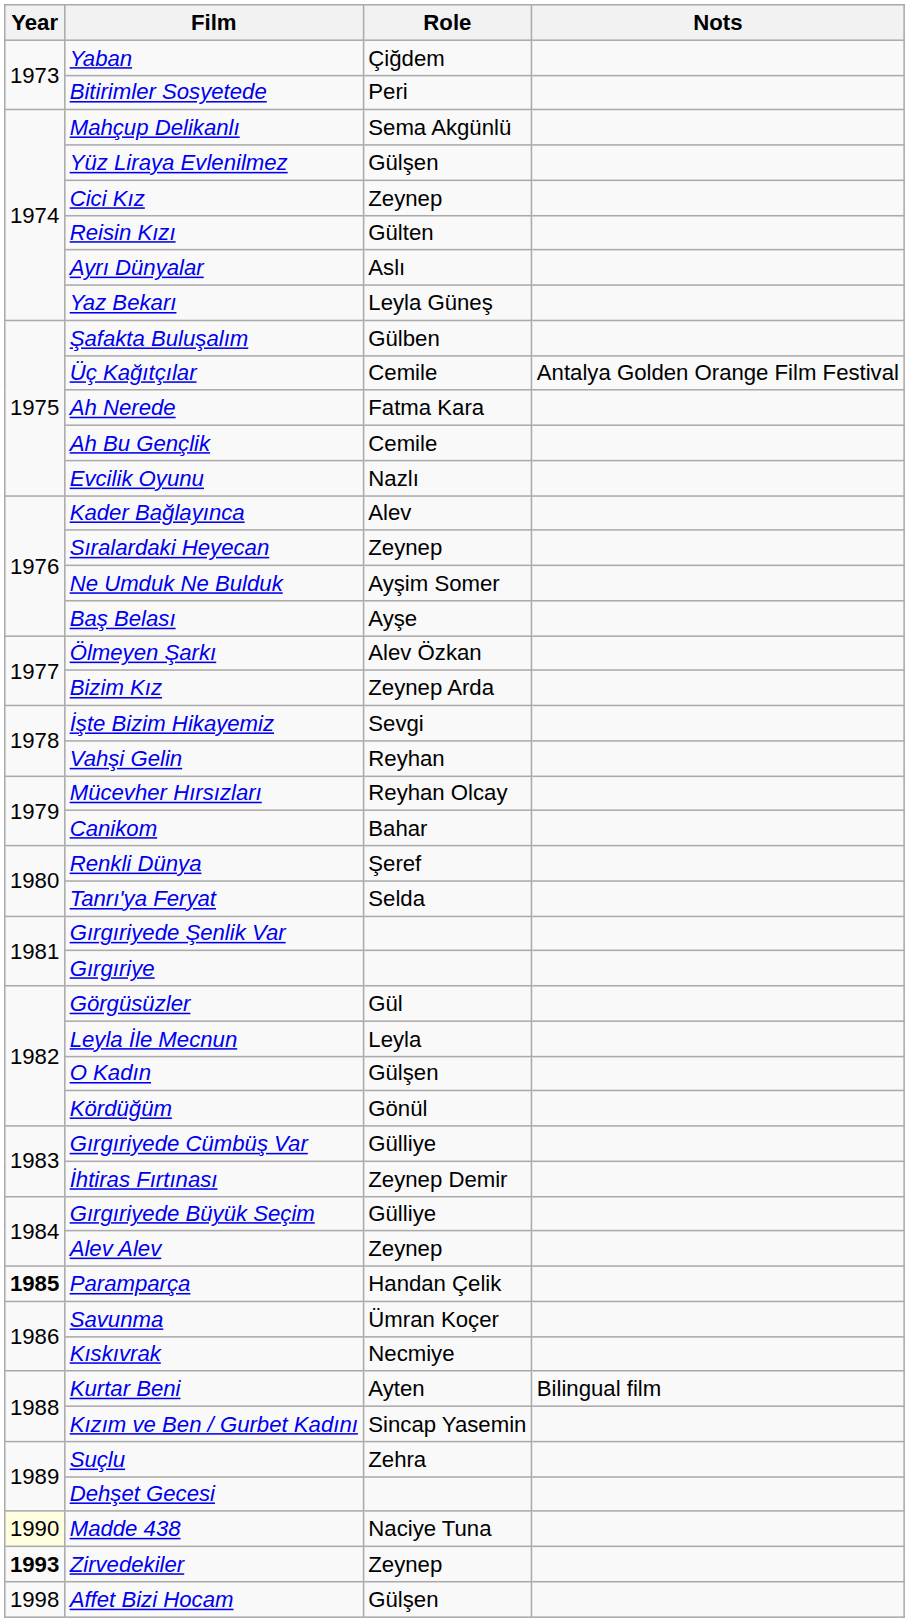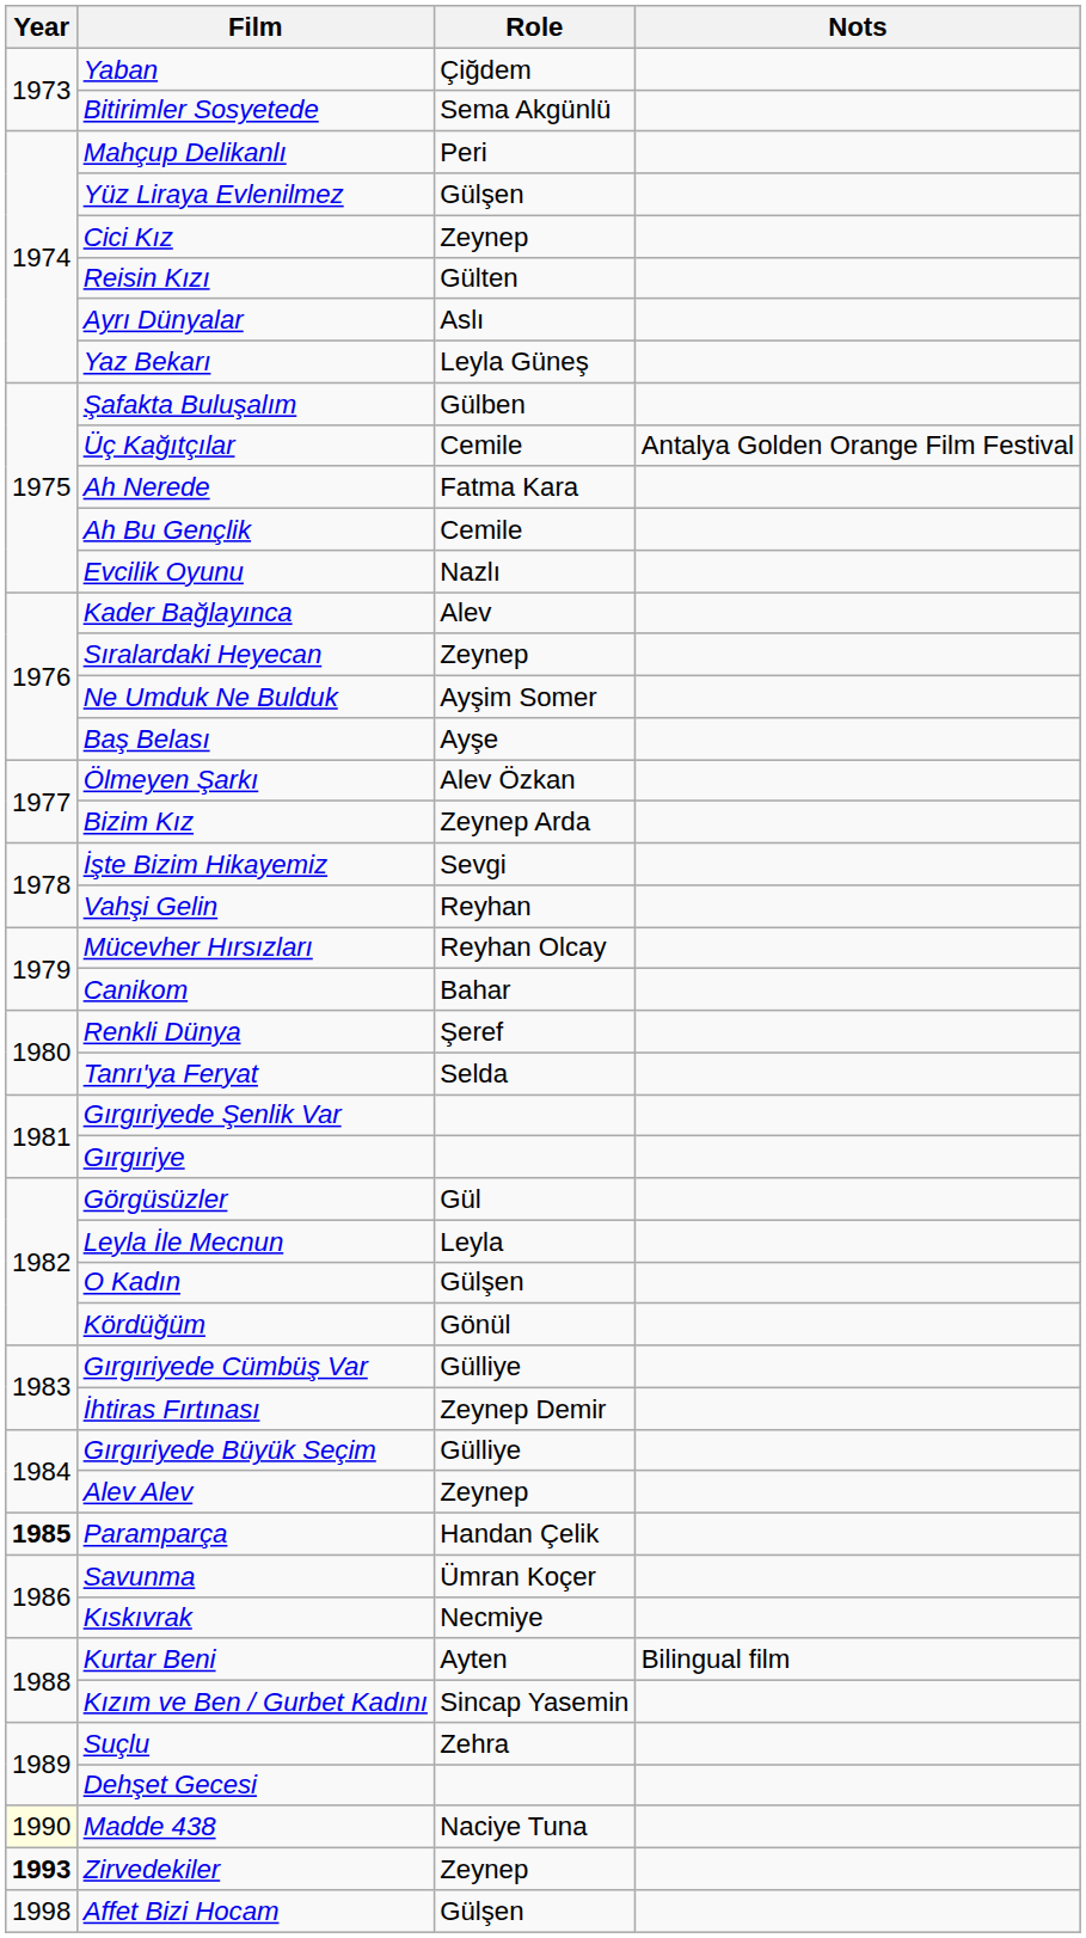 <table class="wikitable" style="font-size: 90%;">
 <tr>
 <th>Year</th>
 <th>Film</th>
 <th>Role</th>
 <th>Nots</th>
 </tr>
 <tr>
 <td rowspan="2">1973</td>
 <td><em><a href='#'>Yaban</a></em></td>
 <td>Çiğdem</td>
 <td></td>
 </tr>
 <tr>
 <td><em><a href='#'>Bitirimler Sosyetede</a></em></td>
-<td>Peri</td>
+<td>Sema Akgünlü</td>
 <td></td>
 </tr>
 <tr>
 <td rowspan="6">1974</td>
 <td><em><a href='#'>Mahçup Delikanlı</a></em></td>
-<td>Sema Akgünlü</td>
+<td>Peri</td>
 <td></td>
 </tr>
 <tr>
 <td><em><a href='#'>Yüz Liraya Evlenilmez</a></em></td>
 <td>Gülşen</td>
 <td></td>
 </tr>
 <tr>
 <td><em><a href='#'>Cici Kız</a></em></td>
 <td>Zeynep</td>
 <td></td>
 </tr>
 <tr>
 <td><em><a href='#'>Reisin Kızı</a></em></td>
 <td>Gülten</td>
 <td></td>
 </tr>
 <tr>
 <td><em><a href='#'>Ayrı Dünyalar</a></em></td>
 <td>Aslı</td>
 <td></td>
 </tr>
 <tr>
 <td><em><a href='#'>Yaz Bekarı</a></em></td>
 <td>Leyla Güneş</td>
 <td></td>
 </tr>
 <tr>
 <td rowspan="5">1975</td>
 <td><em><a href='#'>Şafakta Buluşalım</a></em></td>
 <td>Gülben</td>
 <td></td>
 </tr>
 <tr>
 <td><em><a href='#'>Üç Kağıtçılar</a></em></td>
 <td>Cemile</td>
 <td>Antalya Golden Orange Film Festival</td>
 </tr>
 <tr>
 <td><em><a href='#'>Ah Nerede</a></em></td>
 <td>Fatma Kara</td>
 <td></td>
 </tr>
 <tr>
 <td><em><a href='#'>Ah Bu Gençlik</a></em></td>
 <td>Cemile</td>
 <td></td>
 </tr>
 <tr>
 <td><em><a href='#'>Evcilik Oyunu</a></em></td>
 <td>Nazlı</td>
 <td></td>
 </tr>
 <tr>
 <td rowspan="4">1976</td>
 <td><em><a href='#'>Kader Bağlayınca</a></em></td>
 <td>Alev</td>
 <td></td>
 </tr>
 <tr>
 <td><em><a href='#'>Sıralardaki Heyecan</a></em></td>
 <td>Zeynep</td>
 <td></td>
 </tr>
 <tr>
 <td><em><a href='#'>Ne Umduk Ne Bulduk</a></em></td>
 <td>Ayşim Somer</td>
 <td></td>
 </tr>
 <tr>
 <td><em><a href='#'>Baş Belası</a></em></td>
 <td>Ayşe</td>
 <td></td>
 </tr>
 <tr>
 <td rowspan="2">1977</td>
 <td><em><a href='#'>Ölmeyen Şarkı</a></em></td>
 <td>Alev Özkan</td>
 <td></td>
 </tr>
 <tr>
 <td><em><a href='#'>Bizim Kız</a></em></td>
 <td>Zeynep Arda</td>
 <td></td>
 </tr>
 <tr>
 <td rowspan="2">1978</td>
 <td><em><a href='#'>İşte Bizim Hikayemiz</a></em></td>
 <td>Sevgi</td>
 <td></td>
 </tr>
 <tr>
 <td><em><a href='#'>Vahşi Gelin</a></em></td>
 <td>Reyhan</td>
 <td></td>
 </tr>
 <tr>
 <td rowspan="2">1979</td>
 <td><em><a href='#'>Mücevher Hırsızları</a></em></td>
 <td>Reyhan Olcay</td>
 <td></td>
 </tr>
 <tr>
 <td><em><a href='#'>Canikom</a></em></td>
 <td>Bahar</td>
 <td></td>
 </tr>
 <tr>
 <td rowspan="2">1980</td>
 <td><em><a href='#'>Renkli Dünya</a></em></td>
 <td>Şeref</td>
 <td></td>
 </tr>
 <tr>
 <td><em><a href='#'>Tanrı'ya Feryat</a></em></td>
 <td>Selda</td>
 <td></td>
 </tr>
 <tr>
 <td rowspan="2">1981</td>
 <td><em><a href='#'>Gırgıriyede Şenlik Var</a></em></td>
 <td></td>
 <td></td>
 </tr>
 <tr>
 <td><em><a href='#'>Gırgıriye</a></em></td>
 <td></td>
 <td></td>
 </tr>
 <tr>
 <td rowspan="4">1982</td>
 <td><em><a href='#'>Görgüsüzler</a></em></td>
 <td>Gül</td>
 <td></td>
 </tr>
 <tr>
 <td><em><a href='#'>Leyla İle Mecnun</a></em></td>
 <td>Leyla</td>
 <td></td>
 </tr>
 <tr>
 <td><em><a href='#'>O Kadın</a></em></td>
 <td>Gülşen</td>
 <td></td>
 </tr>
 <tr>
 <td><em><a href='#'>Kördüğüm</a></em></td>
 <td>Gönül</td>
 <td></td>
 </tr>
 <tr>
 <td rowspan="2">1983</td>
 <td><em><a href='#'>Gırgıriyede Cümbüş Var</a></em></td>
 <td>Gülliye</td>
 <td></td>
 </tr>
 <tr>
 <td><em><a href='#'>İhtiras Fırtınası</a></em></td>
 <td>Zeynep Demir</td>
 <td></td>
 </tr>
 <tr>
 <td rowspan="2">1984</td>
 <td><em><a href='#'>Gırgıriyede Büyük Seçim</a></em></td>
 <td>Gülliye</td>
 <td></td>
 </tr>
 <tr>
 <td><em><a href='#'>Alev Alev</a></em></td>
 <td>Zeynep</td>
 <td></td>
 </tr>
 <tr>
 <td><strong>1985</strong></td>
 <td><em><a href='#'>Paramparça</a></em></td>
 <td>Handan Çelik</td>
 <td></td>
 </tr>
 <tr>
 <td rowspan="2">1986</td>
 <td><em><a href='#'>Savunma</a></em></td>
 <td>Ümran Koçer</td>
 <td></td>
 </tr>
 <tr>
 <td><em><a href='#'>Kıskıvrak</a></em></td>
 <td>Necmiye</td>
 <td></td>
 </tr>
 <tr>
 <td rowspan="2">1988</td>
 <td><em><a href='#'>Kurtar Beni</a></em></td>
 <td>Ayten</td>
 <td>Bilingual film</td>
 </tr>
 <tr>
 <td><em><a href='#'>Kızım ve Ben / Gurbet Kadını</a></em></td>
 <td>Sincap Yasemin</td>
 <td></td>
 </tr>
 <tr>
 <td rowspan="2">1989</td>
 <td><em><a href='#'>Suçlu</a></em></td>
 <td>Zehra</td>
 <td></td>
 </tr>
 <tr>
 <td><em><a href='#'>Dehşet Gecesi</a></em></td>
 <td></td>
 <td></td>
 </tr>
 <tr>
 <td style="background: lightyellow;">1990</td>
 <td><em><a href='#'>Madde 438</a> </em></td>
 <td>Naciye Tuna</td>
 <td></td>
 </tr>
 <tr>
 <td><strong>1993</strong></td>
 <td><em><a href='#'>Zirvedekiler</a></em></td>
 <td>Zeynep</td>
 <td></td>
 </tr>
 <tr>
 <td>1998</td>
 <td><em><a href='#'>Affet Bizi Hocam</a></em></td>
 <td>Gülşen</td>
 <td></td>
 </tr>
 </table>
